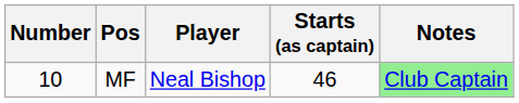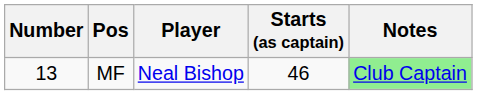 <table class="wikitable" style="text-align: center">
 <tr>
 <th>Number</th>
 <th>Pos</th>
 <th>Player</th>
 <th>Starts<br><small>(as captain)</small></th>
 <th>Notes</th>
 </tr>
 <tr>
-<td>10</td>
+<td>13</td>
 <td>MF</td>
 <td><a href='#'>Neal Bishop</a></td>
 <td>46</td>
 <td style="background: lightgreen;"><a href='#'>Club Captain</a></td>
 </tr>
 </table>
